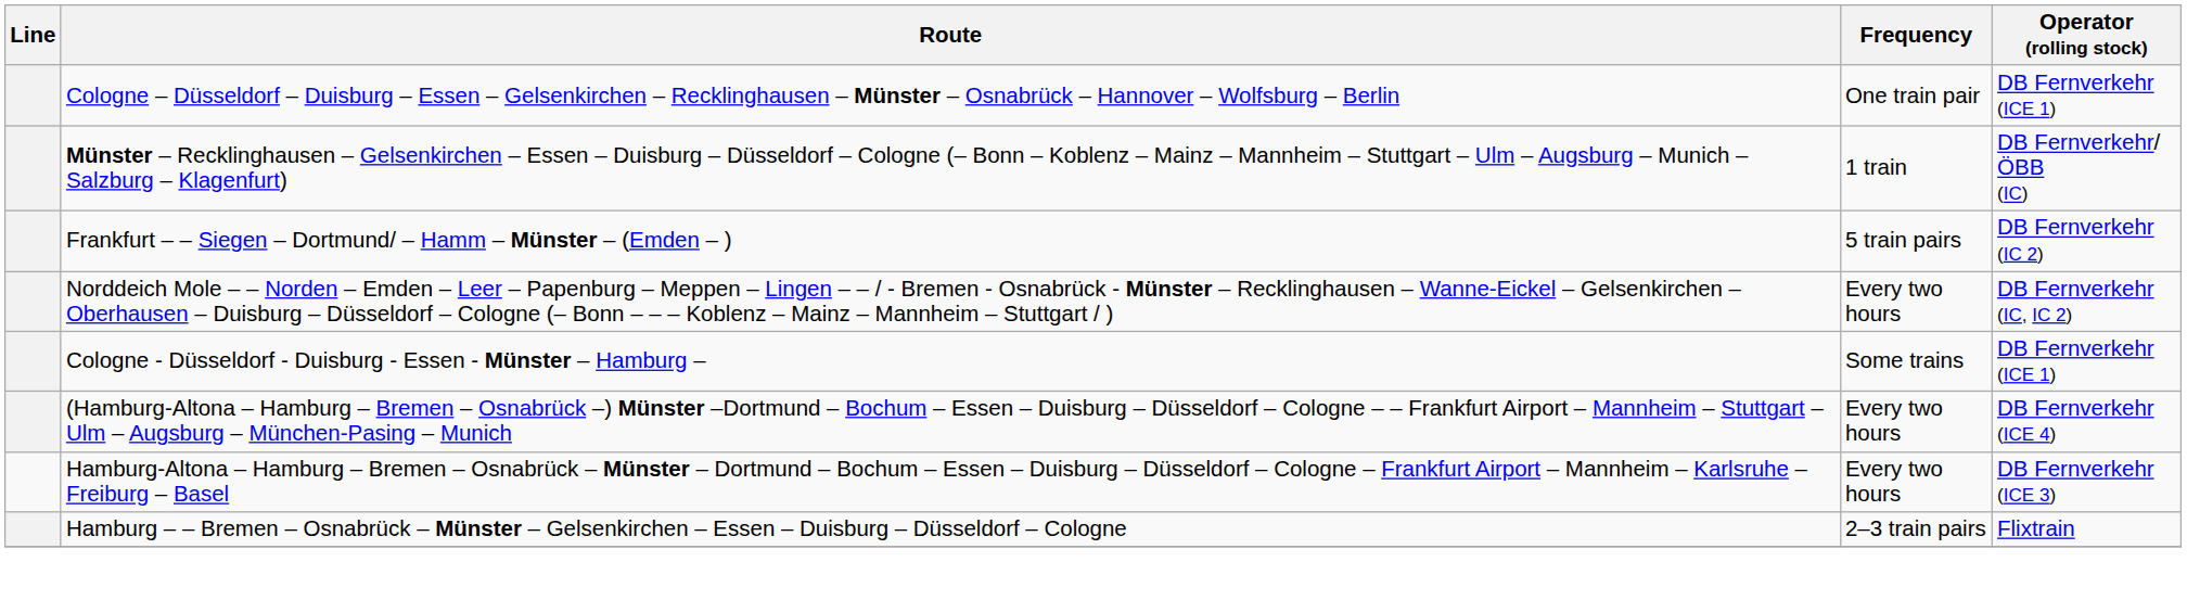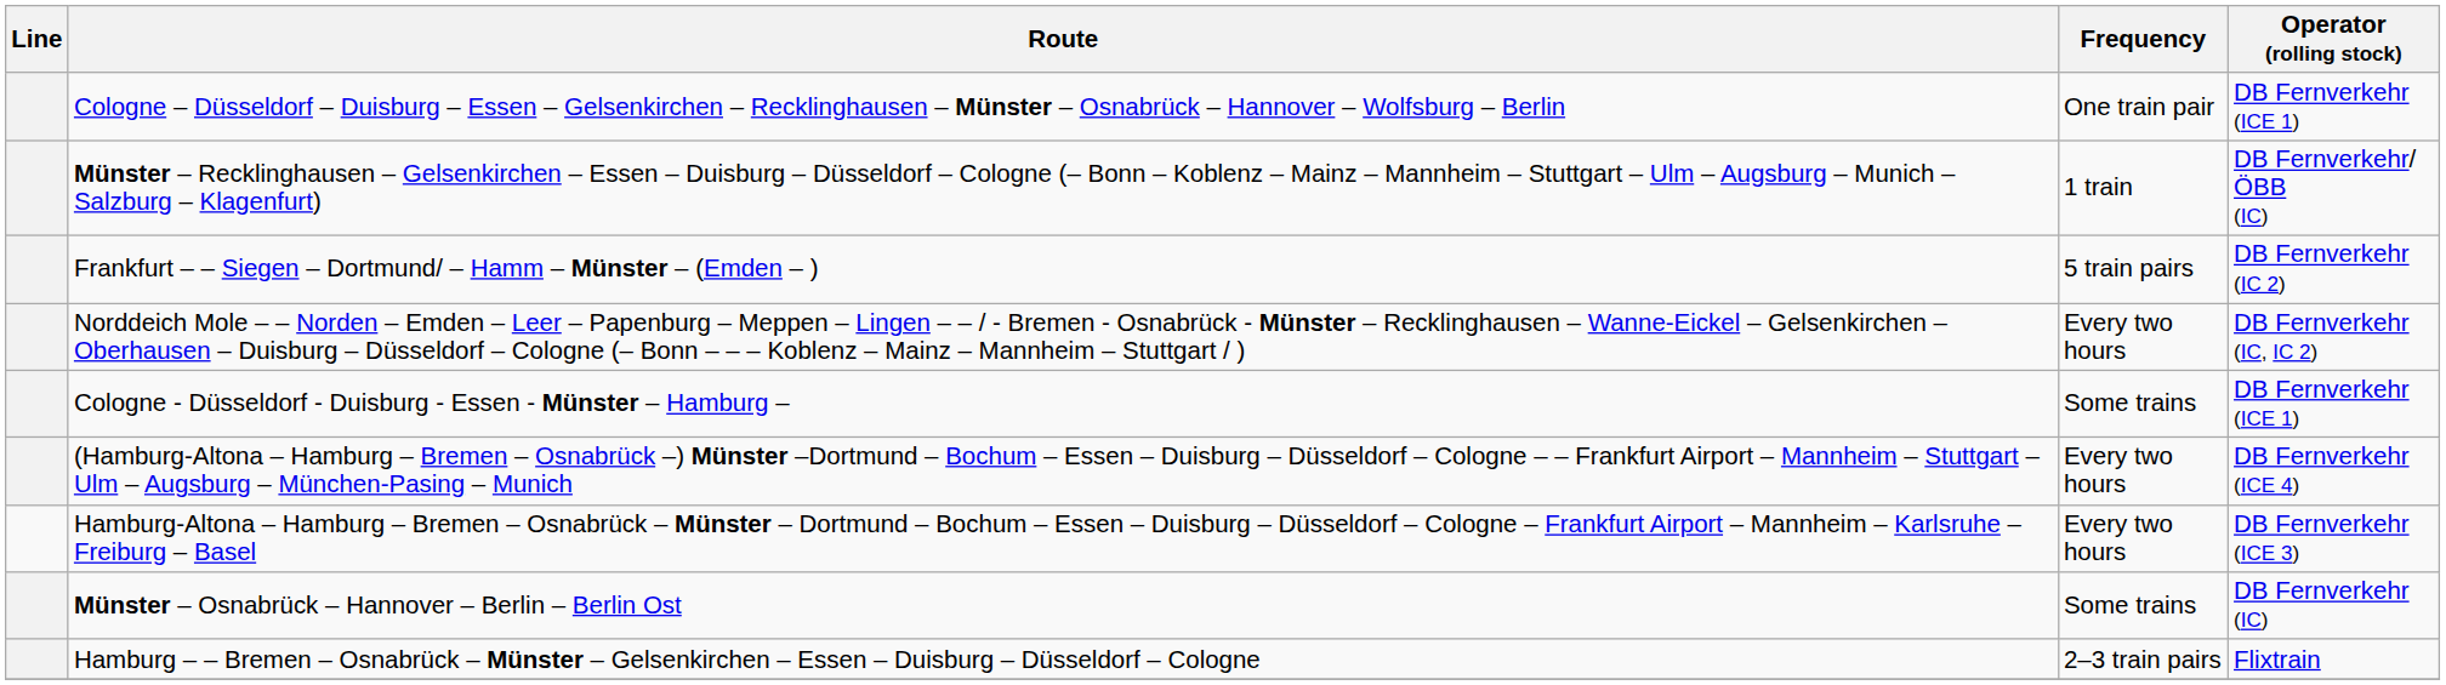 <table class="wikitable">
 <tr>
 <th>Line</th>
 <th>Route</th>
 <th>Frequency</th>
 <th>Operator<br><small>(rolling stock)</small></th>
 </tr>
 <tr>
 <th></th>
 <td><a href='#'>Cologne</a> – <a href='#'>Düsseldorf</a> – <a href='#'>Duisburg</a> – <a href='#'>Essen</a> – <a href='#'>Gelsenkirchen</a> – <a href='#'>Recklinghausen</a> – <strong>Münster</strong> – <a href='#'>Osnabrück</a> – <a href='#'>Hannover</a> – <a href='#'>Wolfsburg</a> – <a href='#'>Berlin</a></td>
 <td>One train pair</td>
 <td><a href='#'>DB Fernverkehr</a><br><small>(<a href='#'>ICE 1</a>)</small></td>
 </tr>
 <tr>
 <th></th>
 <td><strong>Münster</strong> – Recklinghausen – <a href='#'>Gelsenkirchen</a> – Essen – Duisburg – Düsseldorf – Cologne (– Bonn – Koblenz – Mainz – Mannheim – Stuttgart – <a href='#'>Ulm</a> – <a href='#'>Augsburg</a> – Munich – <a href='#'>Salzburg</a> – <a href='#'>Klagenfurt</a>)</td>
 <td>1 train</td>
 <td><a href='#'>DB Fernverkehr</a>/<a href='#'>ÖBB</a><br><small>(<a href='#'>IC</a>)</small></td>
 </tr>
 <tr>
 <th></th>
 <td>Frankfurt –  – <a href='#'>Siegen</a> – Dortmund/ – <a href='#'>Hamm</a> – <strong>Münster</strong> – (<a href='#'>Emden</a> – )</td>
 <td>5 train pairs</td>
 <td><a href='#'>DB Fernverkehr</a><br><small>(<a href='#'>IC 2</a>)</small></td>
 </tr>
 <tr>
 <th></th>
 <td>Norddeich Mole –  – <a href='#'>Norden</a> – Emden – <a href='#'>Leer</a> – Papenburg – Meppen – <a href='#'>Lingen</a> –  – /  - Bremen - Osnabrück - <strong>Münster</strong> – Recklinghausen – <a href='#'>Wanne-Eickel</a> – Gelsenkirchen – <a href='#'>Oberhausen</a> – Duisburg – Düsseldorf – Cologne (– Bonn –  –  – Koblenz  – Mainz – Mannheim – Stuttgart / )</td>
 <td>Every two hours</td>
 <td><a href='#'>DB Fernverkehr</a><br><small>(<a href='#'>IC</a>, <a href='#'>IC 2</a>)</small></td>
 </tr>
 <tr>
 <th></th>
 <td>Cologne - Düsseldorf - Duisburg - Essen - <strong>Münster</strong> – <a href='#'>Hamburg</a> – </td>
 <td>Some trains</td>
 <td><a href='#'>DB Fernverkehr</a><br><small>(<a href='#'>ICE 1</a>)</small></td>
 </tr>
 <tr>
 <th></th>
 <td>(Hamburg-Altona – Hamburg – <a href='#'>Bremen</a> – <a href='#'>Osnabrück</a> –) <strong>Münster</strong> –Dortmund – <a href='#'>Bochum</a> – Essen – Duisburg – Düsseldorf – Cologne –  – Frankfurt Airport – <a href='#'>Mannheim</a> – <a href='#'>Stuttgart</a> – <a href='#'>Ulm</a> – <a href='#'>Augsburg</a> – <a href='#'>München-Pasing</a> – <a href='#'>Munich</a></td>
 <td>Every two hours</td>
 <td><a href='#'>DB Fernverkehr</a><br><small>(<a href='#'>ICE 4</a>)</small></td>
 </tr>
 <tr>
 <td align="center"></td>
 <td>Hamburg-Altona – Hamburg – Bremen – Osnabrück – <strong>Münster</strong> – Dortmund – Bochum – Essen – Duisburg – Düsseldorf – Cologne  – <a href='#'>Frankfurt Airport</a> – Mannheim – <a href='#'>Karlsruhe</a> – <a href='#'>Freiburg</a> – <a href='#'>Basel</a></td>
 <td>Every two hours</td>
 <td><a href='#'>DB Fernverkehr</a><br><small>(<a href='#'>ICE 3</a>)</small></td>
 </tr>
 <tr>
 <th></th>
+<td><strong>Münster</strong> – Osnabrück – Hannover – Berlin – <a href='#'>Berlin Ost</a></td>
+<td>Some trains</td>
+<td><a href='#'>DB Fernverkehr</a><br><small>(<a href='#'>IC</a>)</small></td>
+</tr>
+<tr>
+<th></th>
 <td>Hamburg –  – Bremen – Osnabrück – <strong>Münster</strong> – Gelsenkirchen – Essen – Duisburg – Düsseldorf – Cologne</td>
 <td>2–3 train pairs</td>
 <td><a href='#'>Flixtrain</a></td>
 </tr>
 <tr>
 </tr>
 </table>
